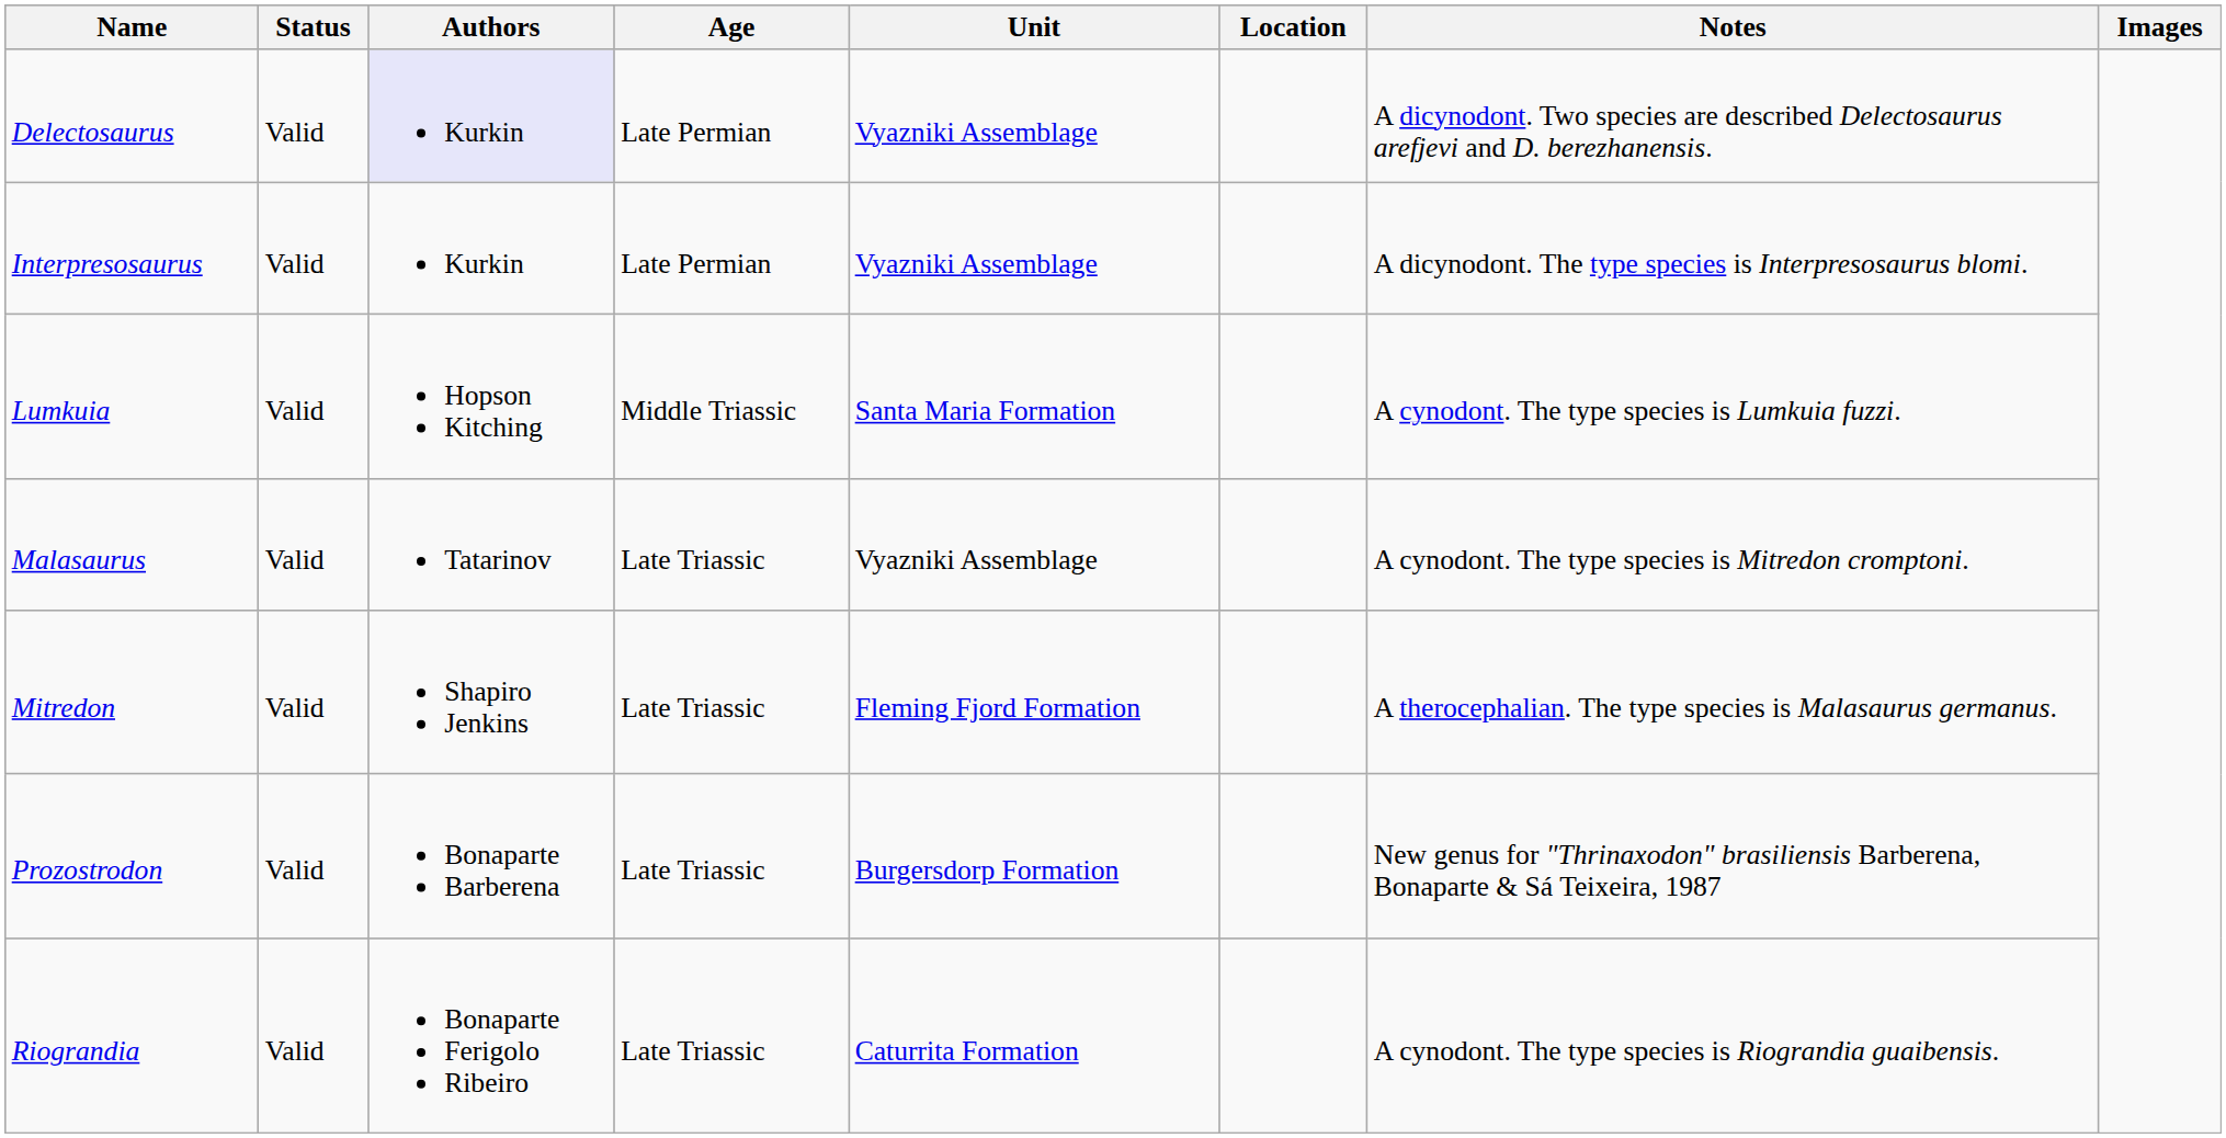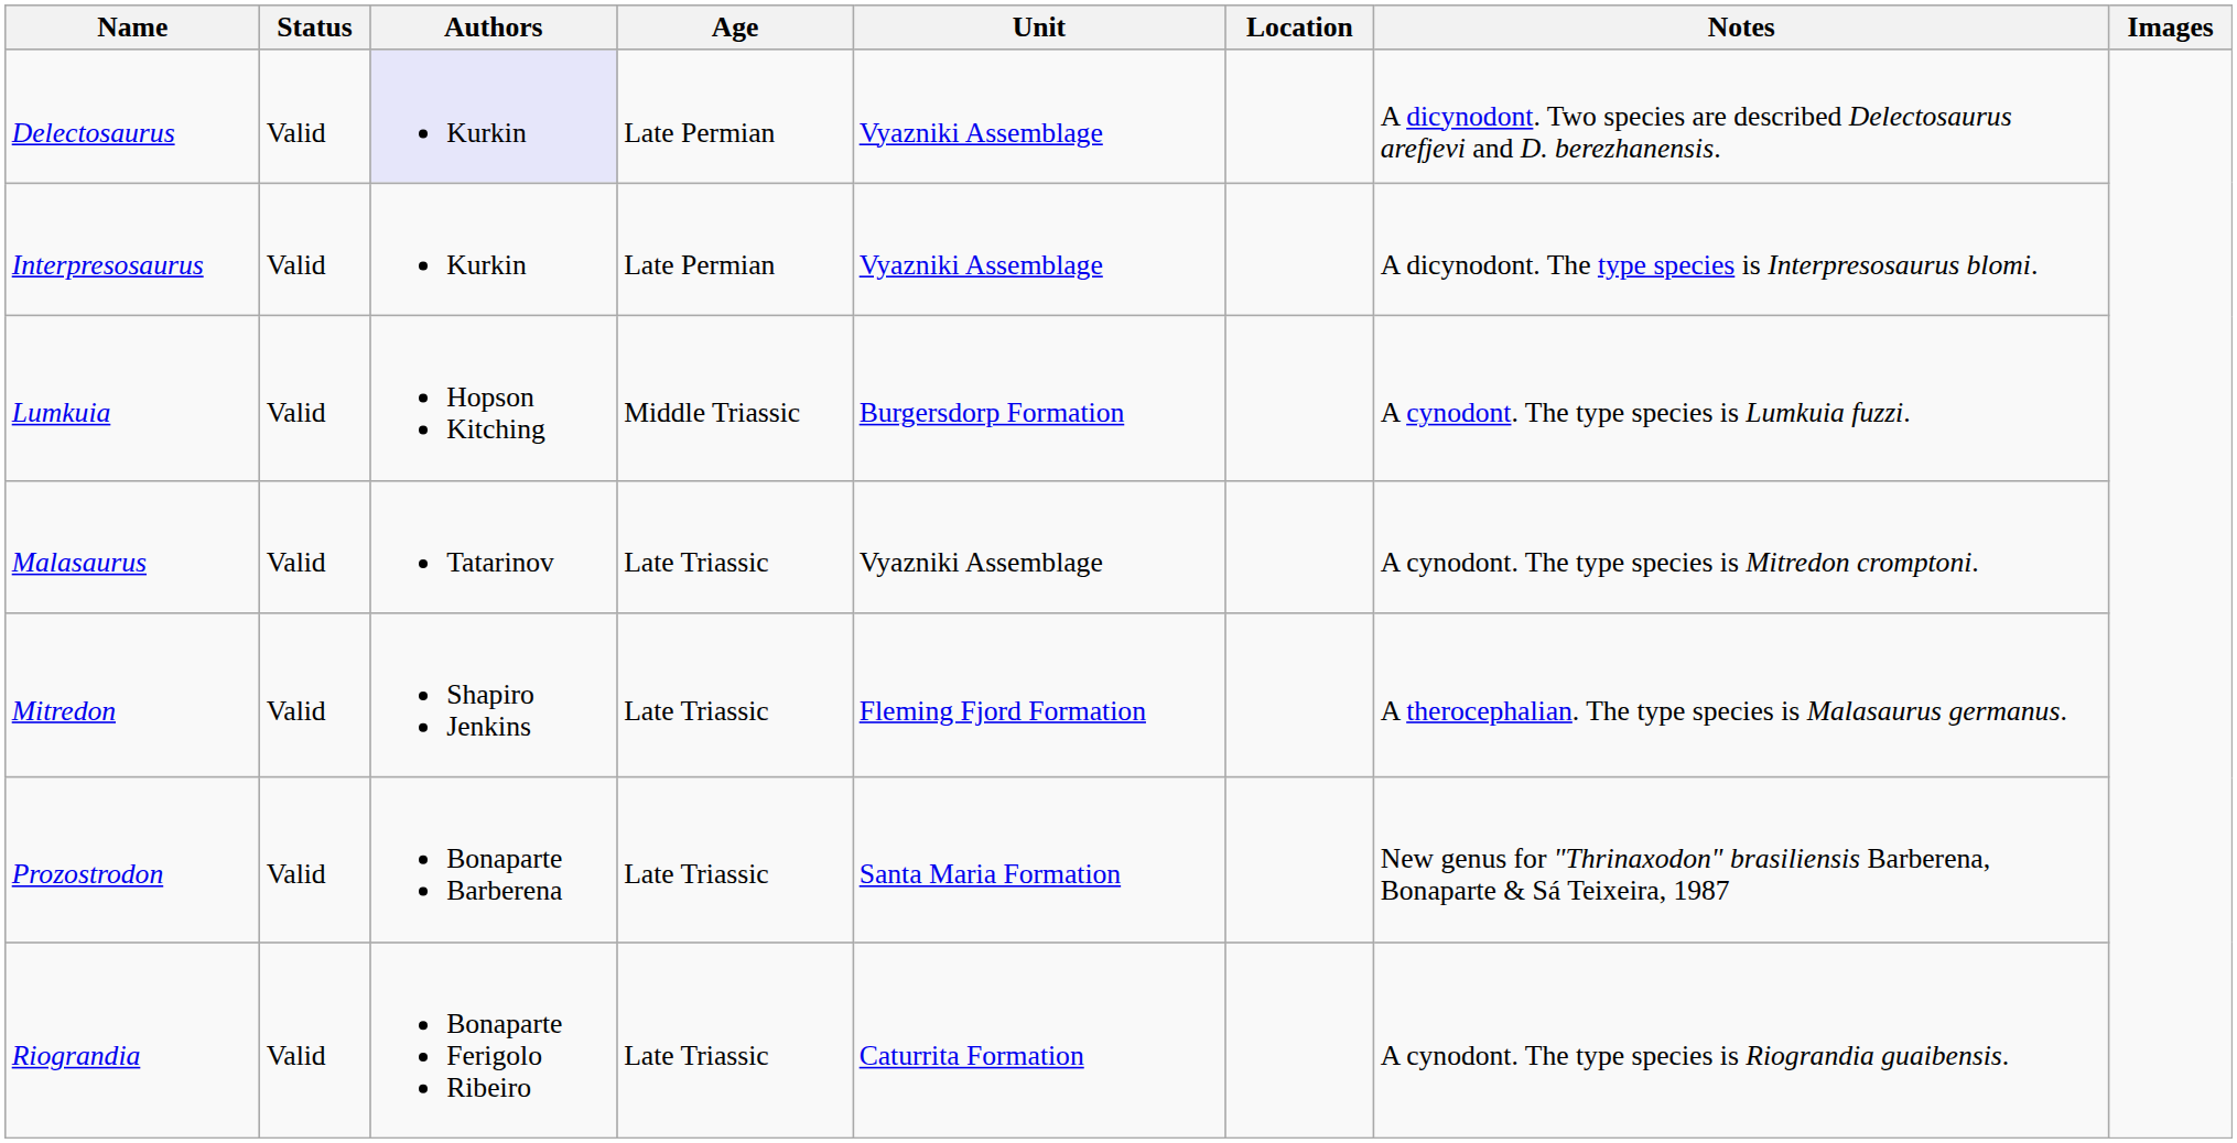 <table class="wikitable sortable" align="center" width="100%">
 <tr>
 <th>Name</th>
 <th>Status</th>
 <th>Authors</th>
 <th>Age</th>
 <th>Unit</th>
 <th>Location</th>
 <th width="33%" class="unsortable">Notes</th>
 <th class="unsortable">Images</th>
 </tr>
 <tr>
 <td><br><em><a href='#'>Delectosaurus</a></em></td>
 <td><br>Valid</td>
 <td style="background: lavender;"><br><ul><li>Kurkin</li></ul></td>
 <td><br>Late Permian</td>
 <td><br><a href='#'>Vyazniki Assemblage</a></td>
 <td><br></td>
 <td><br>A <a href='#'>dicynodont</a>. Two species are described <em>Delectosaurus arefjevi</em> and <em>D. berezhanensis</em>.</td>
 <td rowspan="99"><br></td>
 </tr>
 <tr>
 <td><br><em><a href='#'>Interpresosaurus</a></em></td>
 <td><br>Valid</td>
 <td><br><ul><li>Kurkin</li></ul></td>
 <td><br>Late Permian</td>
 <td><br><a href='#'>Vyazniki Assemblage</a></td>
 <td><br></td>
 <td><br>A dicynodont. The <a href='#'>type species</a> is <em>Interpresosaurus blomi</em>.</td>
 </tr>
 <tr>
 <td><br><em><a href='#'>Lumkuia</a></em></td>
 <td><br>Valid</td>
 <td><br><ul><li>Hopson</li><li>Kitching</li></ul></td>
 <td><br>Middle Triassic</td>
-<td><br><a href='#'>Santa Maria Formation</a></td>
+<td><br><a href='#'>Burgersdorp Formation</a></td>
 <td><br></td>
 <td><br>A <a href='#'>cynodont</a>. The type species is <em>Lumkuia fuzzi</em>.</td>
 </tr>
 <tr>
 <td><br><em><a href='#'>Malasaurus</a></em></td>
 <td><br>Valid</td>
 <td><br><ul><li>Tatarinov</li></ul></td>
 <td><br>Late Triassic</td>
 <td><br>Vyazniki Assemblage</td>
 <td><br></td>
 <td><br>A cynodont. The type species is <em>Mitredon cromptoni</em>.</td>
 </tr>
 <tr>
 <td><br><em><a href='#'>Mitredon</a></em></td>
 <td><br>Valid</td>
 <td><br><ul><li>Shapiro</li><li>Jenkins</li></ul></td>
 <td><br>Late Triassic</td>
 <td><br><a href='#'>Fleming Fjord Formation</a></td>
 <td><br></td>
 <td><br>A <a href='#'>therocephalian</a>. The type species is <em>Malasaurus germanus</em>.</td>
 </tr>
 <tr>
 <td><br><em><a href='#'>Prozostrodon</a></em></td>
 <td><br>Valid</td>
 <td><br><ul><li>Bonaparte</li><li>Barberena</li></ul></td>
 <td><br>Late Triassic</td>
-<td><br><a href='#'>Burgersdorp Formation</a></td>
+<td><br><a href='#'>Santa Maria Formation</a></td>
 <td><br></td>
 <td><br>New genus for <em>"Thrinaxodon" brasiliensis</em> Barberena, Bonaparte & Sá Teixeira, 1987</td>
 </tr>
 <tr>
 <td><br><em><a href='#'>Riograndia</a></em></td>
 <td><br>Valid</td>
 <td><br><ul><li>Bonaparte</li><li>Ferigolo</li><li>Ribeiro</li></ul></td>
 <td><br>Late Triassic</td>
 <td><br><a href='#'>Caturrita Formation</a></td>
 <td><br></td>
 <td><br>A cynodont. The type species is <em>Riograndia guaibensis</em>.</td>
 </tr>
 <tr>
 </tr>
 </table>
